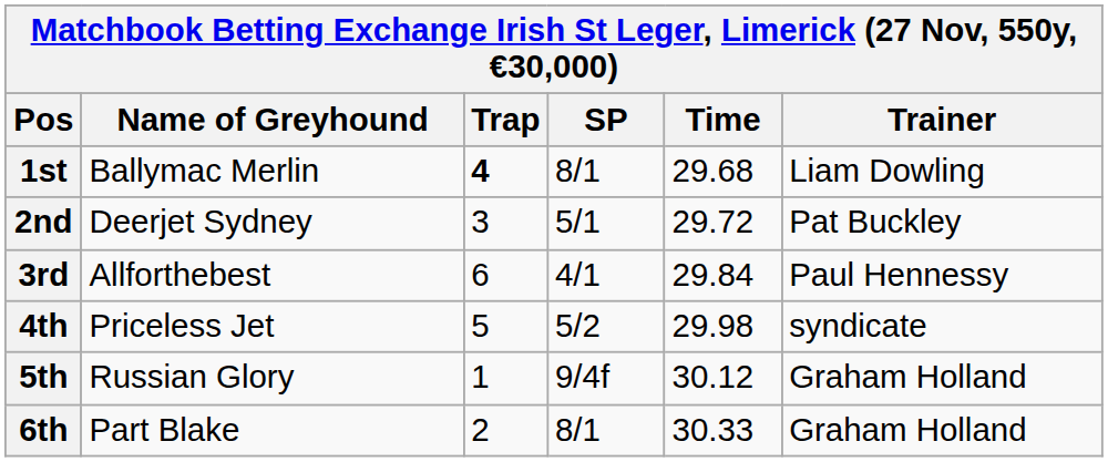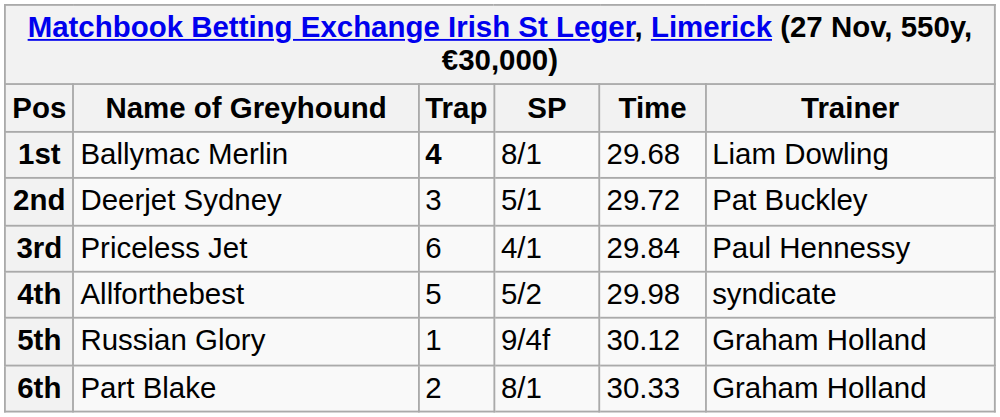 <table class="wikitable">
 <tr>
 <th colspan="6"><a href='#'>Matchbook Betting Exchange Irish St Leger</a>, <a href='#'>Limerick</a> (27 Nov, 550y, €30,000)</th>
 </tr>
 <tr>
 <th width=30>Pos</th>
 <th width=180>Name of Greyhound</th>
 <th width=30>Trap</th>
 <th width=50>SP</th>
 <th width=50>Time</th>
 <th width=150>Trainer</th>
 </tr>
 <tr>
 <th>1st</th>
 <td>Ballymac Merlin</td>
 <td><strong>4</strong></td>
 <td>8/1</td>
 <td>29.68</td>
 <td>Liam Dowling</td>
 </tr>
 <tr>
 <th>2nd</th>
 <td>Deerjet Sydney</td>
 <td>3</td>
 <td>5/1</td>
 <td>29.72</td>
 <td>Pat Buckley</td>
 </tr>
 <tr>
 <th>3rd</th>
-<td>Allforthebest</td>
+<td>Priceless Jet</td>
 <td>6</td>
 <td>4/1</td>
 <td>29.84</td>
 <td>Paul Hennessy</td>
 </tr>
 <tr>
 <th>4th</th>
-<td>Priceless Jet</td>
+<td>Allforthebest</td>
 <td>5</td>
 <td>5/2</td>
 <td>29.98</td>
 <td>syndicate</td>
 </tr>
 <tr>
 <th>5th</th>
 <td>Russian Glory</td>
 <td>1</td>
 <td>9/4f</td>
 <td>30.12</td>
 <td>Graham Holland</td>
 </tr>
 <tr>
 <th>6th</th>
 <td>Part Blake</td>
 <td>2</td>
 <td>8/1</td>
 <td>30.33</td>
 <td>Graham Holland</td>
 </tr>
 </table>
